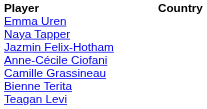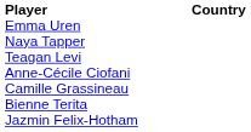 <table style="font-size: 95%" cellspacing="0" cellpadding="0">
 <tr>
 <th style="width:200px;" align="left">Player</th>
 <th style="width:150px;" align="left">Country</th>
 </tr>
 <tr>
 <td><a href='#'>Emma Uren</a></td>
 <td></td>
 </tr>
 <tr>
 <td><a href='#'>Naya Tapper</a></td>
 <td></td>
 </tr>
 <tr>
-<td><a href='#'>Jazmin Felix-Hotham</a></td>
+<td><a href='#'>Teagan Levi</a></td>
 <td></td>
 </tr>
 <tr>
 <td><a href='#'>Anne-Cécile Ciofani</a></td>
 <td></td>
 </tr>
 <tr>
 <td><a href='#'>Camille Grassineau</a></td>
 <td></td>
 </tr>
 <tr>
 <td><a href='#'>Bienne Terita</a></td>
 <td></td>
 </tr>
 <tr>
-<td><a href='#'>Teagan Levi</a></td>
+<td><a href='#'>Jazmin Felix-Hotham</a></td>
 <td></td>
 </tr>
 </table>
